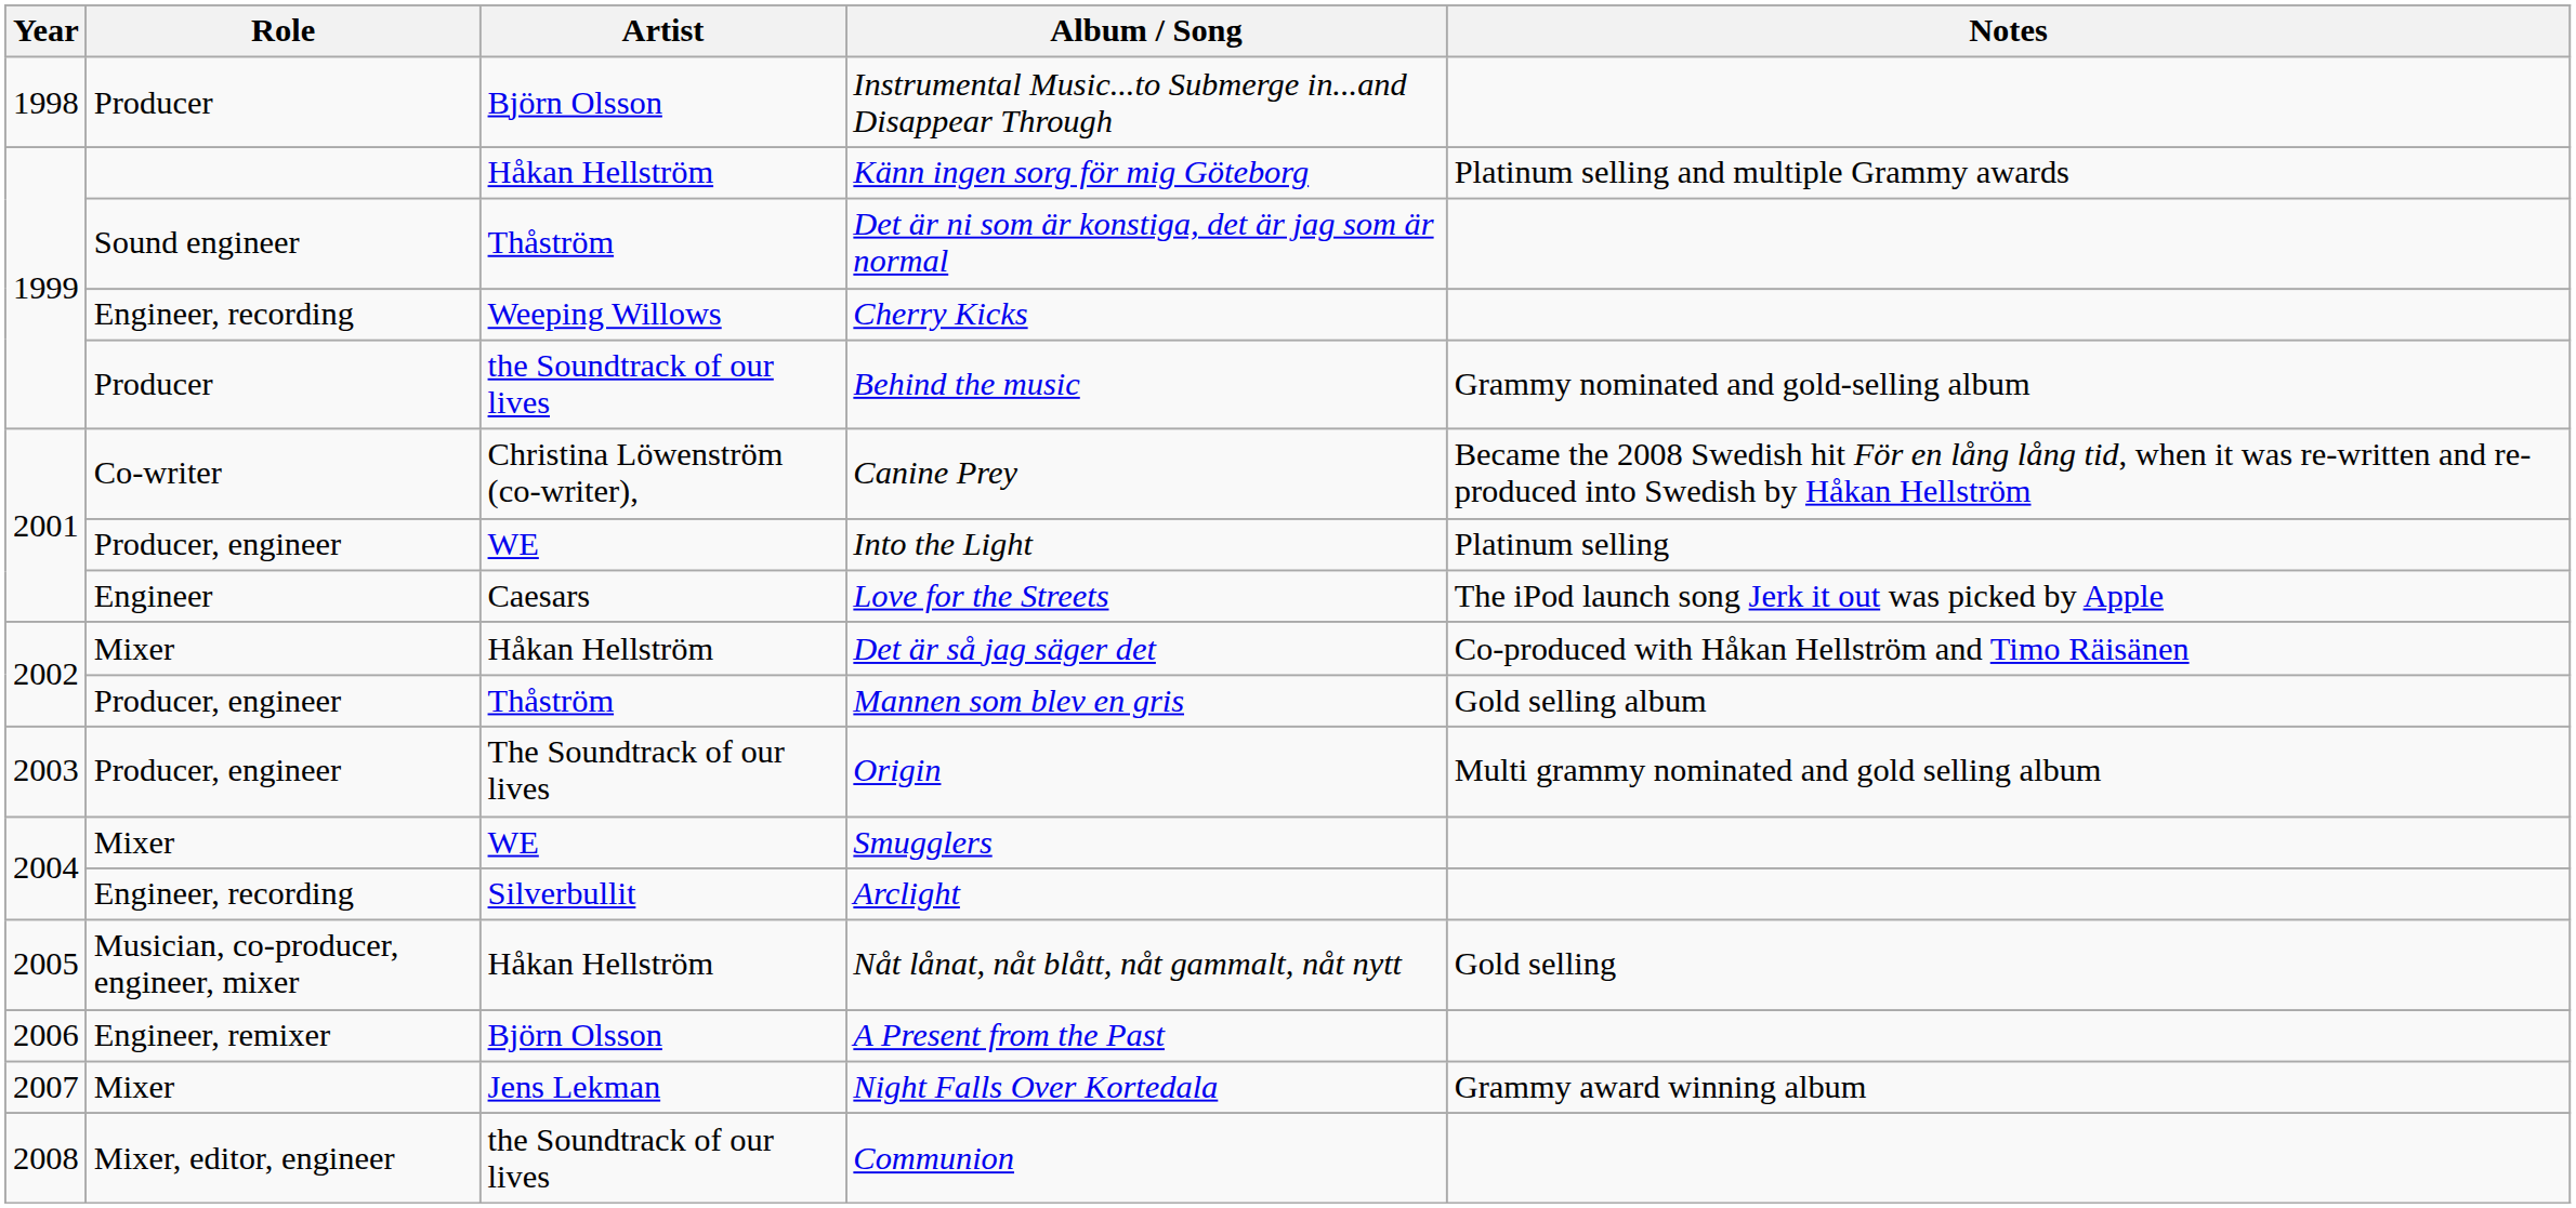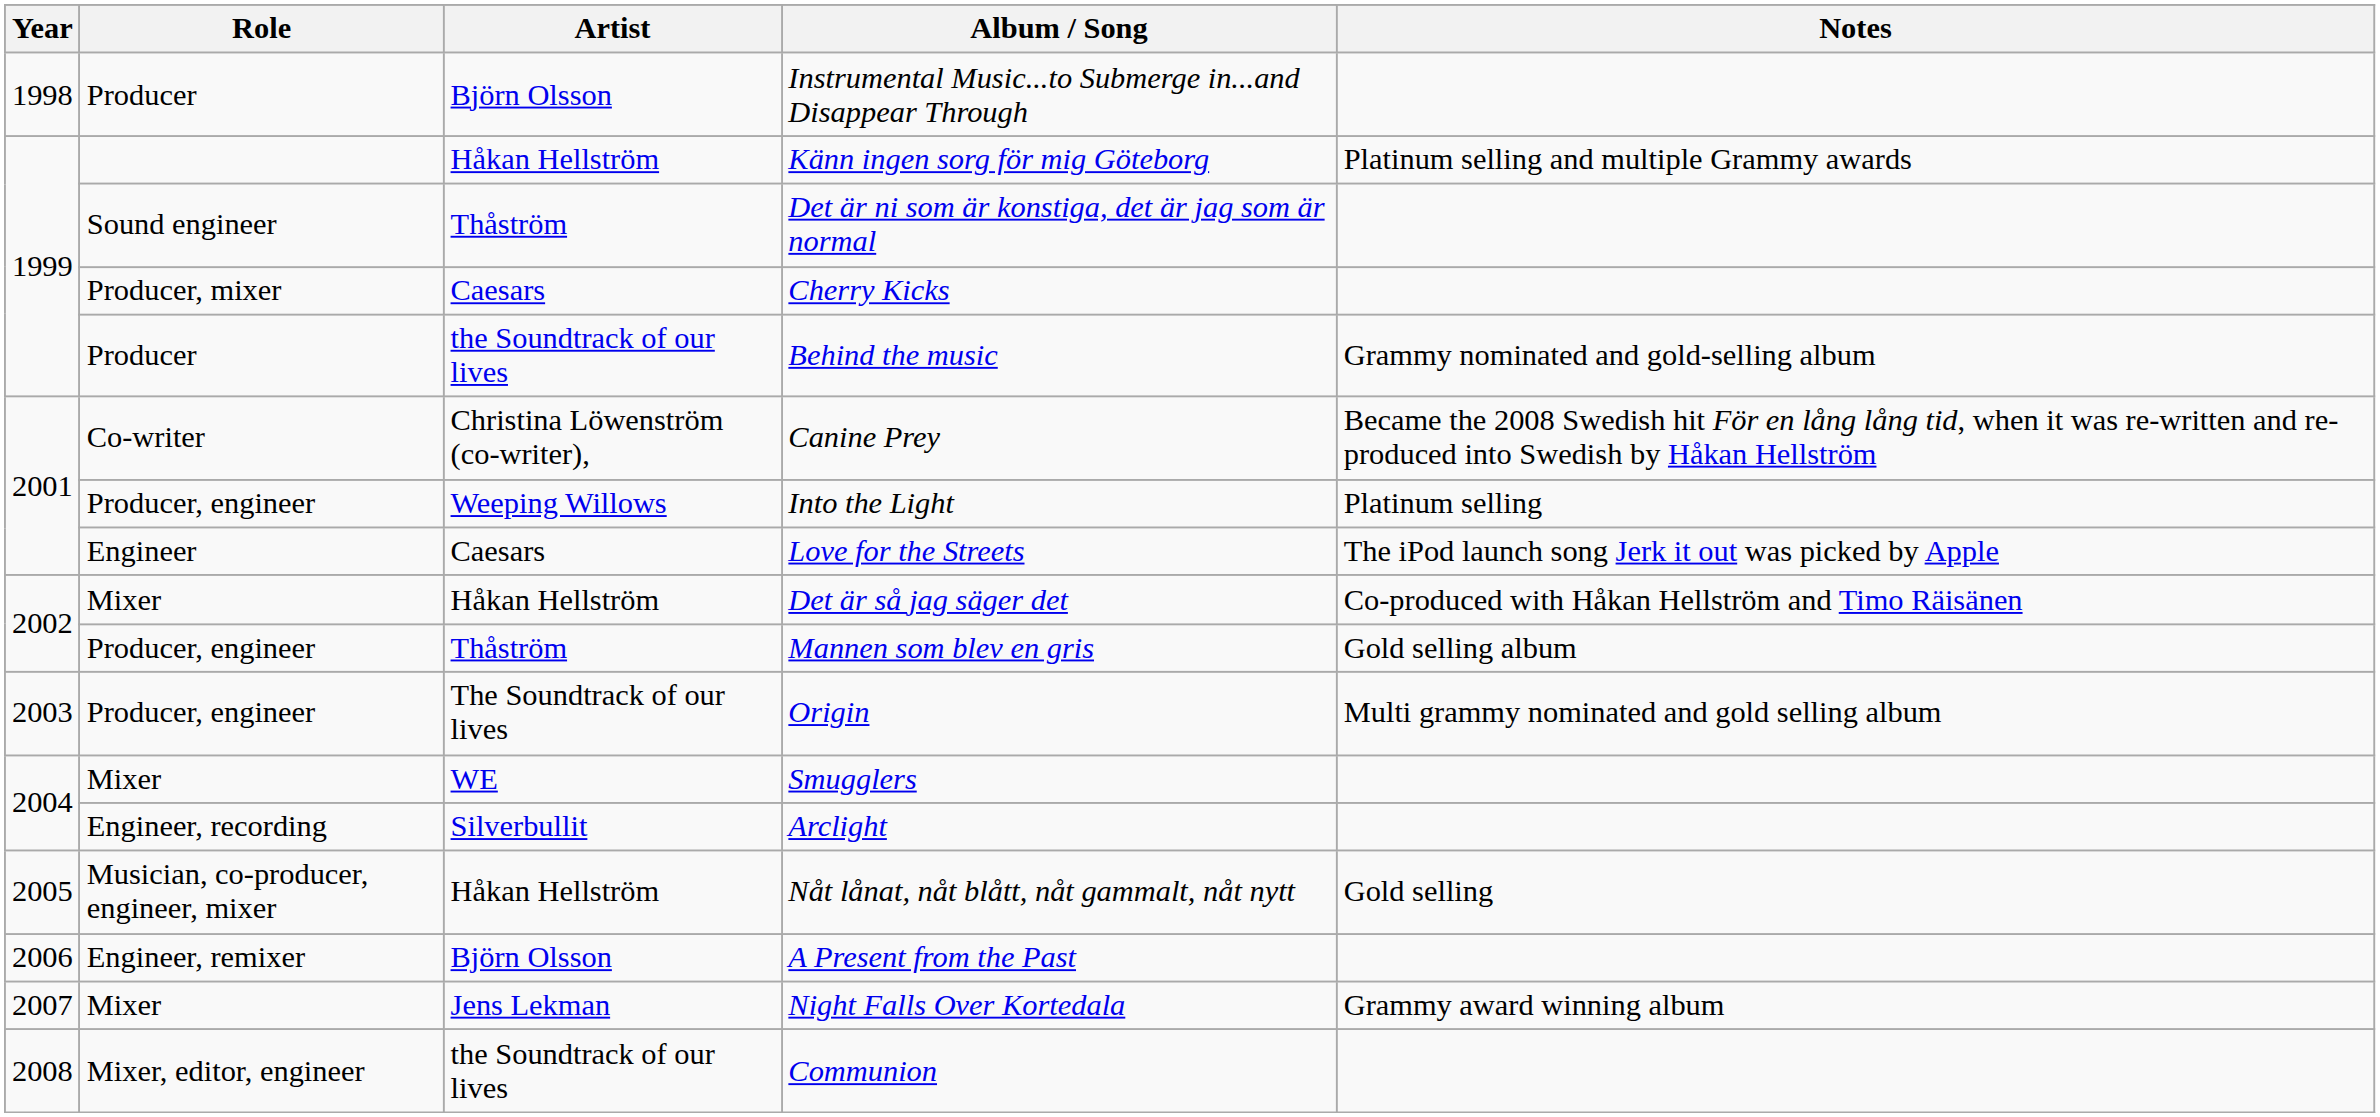 <table class="wikitable sortable">
 <tr>
 <th>Year</th>
 <th>Role</th>
 <th>Artist</th>
 <th>Album / Song</th>
 <th>Notes</th>
 </tr>
 <tr>
 <td>1998</td>
 <td>Producer</td>
 <td><a href='#'>Björn Olsson</a></td>
 <td><em>Instrumental Music...to Submerge in...and Disappear Through</em></td>
 <td></td>
 </tr>
 <tr>
 <td rowspan="4">1999</td>
 <td></td>
 <td><a href='#'>Håkan Hellström</a></td>
 <td><em><a href='#'>Känn ingen sorg för mig Göteborg</a></em></td>
 <td>Platinum selling and multiple Grammy awards</td>
 </tr>
 <tr>
 <td>Sound engineer</td>
 <td><a href='#'>Thåström</a></td>
 <td><em><a href='#'>Det är ni som är konstiga, det är jag som är normal</a></em></td>
 <td></td>
 </tr>
 <tr>
-<td>Engineer, recording</td>
-<td><a href='#'>Weeping Willows</a></td>
+<td>Producer, mixer</td>
+<td><a href='#'>Caesars</a></td>
 <td><em><a href='#'>Cherry Kicks</a></em></td>
 <td></td>
 </tr>
 <tr>
 <td>Producer</td>
 <td><a href='#'>the Soundtrack of our lives</a></td>
 <td><em><a href='#'>Behind the music</a></em></td>
 <td>Grammy nominated and gold-selling album</td>
 </tr>
 <tr>
 <td rowspan="3">2001</td>
 <td>Co-writer</td>
 <td>Christina Löwenström (co-writer),</td>
 <td><em>Canine Prey</em></td>
 <td>Became the 2008 Swedish hit <em>För en lång lång tid</em>, when it was re-written and re-produced into Swedish by <a href='#'>Håkan Hellström</a></td>
 </tr>
 <tr>
 <td>Producer, engineer</td>
-<td><a href='#'>WE</a></td>
+<td><a href='#'>Weeping Willows</a></td>
 <td><em>Into the Light</em></td>
 <td>Platinum selling</td>
 </tr>
 <tr>
 <td>Engineer</td>
 <td>Caesars</td>
 <td><em><a href='#'>Love for the Streets</a></em></td>
 <td>The iPod launch song <a href='#'>Jerk it out</a> was picked by <a href='#'>Apple</a></td>
 </tr>
 <tr>
 <td rowspan="2">2002</td>
 <td>Mixer</td>
 <td>Håkan Hellström</td>
 <td><em><a href='#'>Det är så jag säger det</a></em></td>
 <td>Co-produced with Håkan Hellström and <a href='#'>Timo Räisänen</a></td>
 </tr>
 <tr>
 <td>Producer, engineer</td>
 <td><a href='#'>Thåström</a></td>
 <td><em><a href='#'>Mannen som blev en gris</a></em></td>
 <td>Gold selling album</td>
 </tr>
 <tr>
 <td>2003</td>
 <td>Producer, engineer</td>
 <td>The Soundtrack of our lives</td>
 <td><em><a href='#'>Origin</a></em></td>
 <td>Multi grammy nominated and gold selling album</td>
 </tr>
 <tr>
 <td rowspan="2">2004</td>
 <td>Mixer</td>
 <td><a href='#'>WE</a></td>
 <td><em><a href='#'>Smugglers</a></em></td>
 <td></td>
 </tr>
 <tr>
 <td>Engineer, recording</td>
 <td><a href='#'>Silverbullit</a></td>
 <td><em><a href='#'>Arclight</a></em></td>
 <td></td>
 </tr>
 <tr>
 <td>2005</td>
 <td>Musician, co-producer, engineer, mixer</td>
 <td>Håkan Hellström</td>
 <td><em>Nåt lånat, nåt blått, nåt gammalt, nåt nytt</em></td>
 <td>Gold selling</td>
 </tr>
 <tr>
 <td>2006</td>
 <td>Engineer, remixer</td>
 <td><a href='#'>Björn Olsson</a></td>
 <td><em><a href='#'>A Present from the Past</a></em></td>
 <td></td>
 </tr>
 <tr>
 <td>2007</td>
 <td>Mixer</td>
 <td><a href='#'>Jens Lekman</a></td>
 <td><em><a href='#'>Night Falls Over Kortedala</a></em></td>
 <td>Grammy award winning album</td>
 </tr>
 <tr>
 <td>2008</td>
 <td>Mixer, editor, engineer</td>
 <td>the Soundtrack of our lives</td>
 <td><em><a href='#'>Communion</a></em></td>
 <td></td>
 </tr>
 <tr>
 </tr>
 </table>
